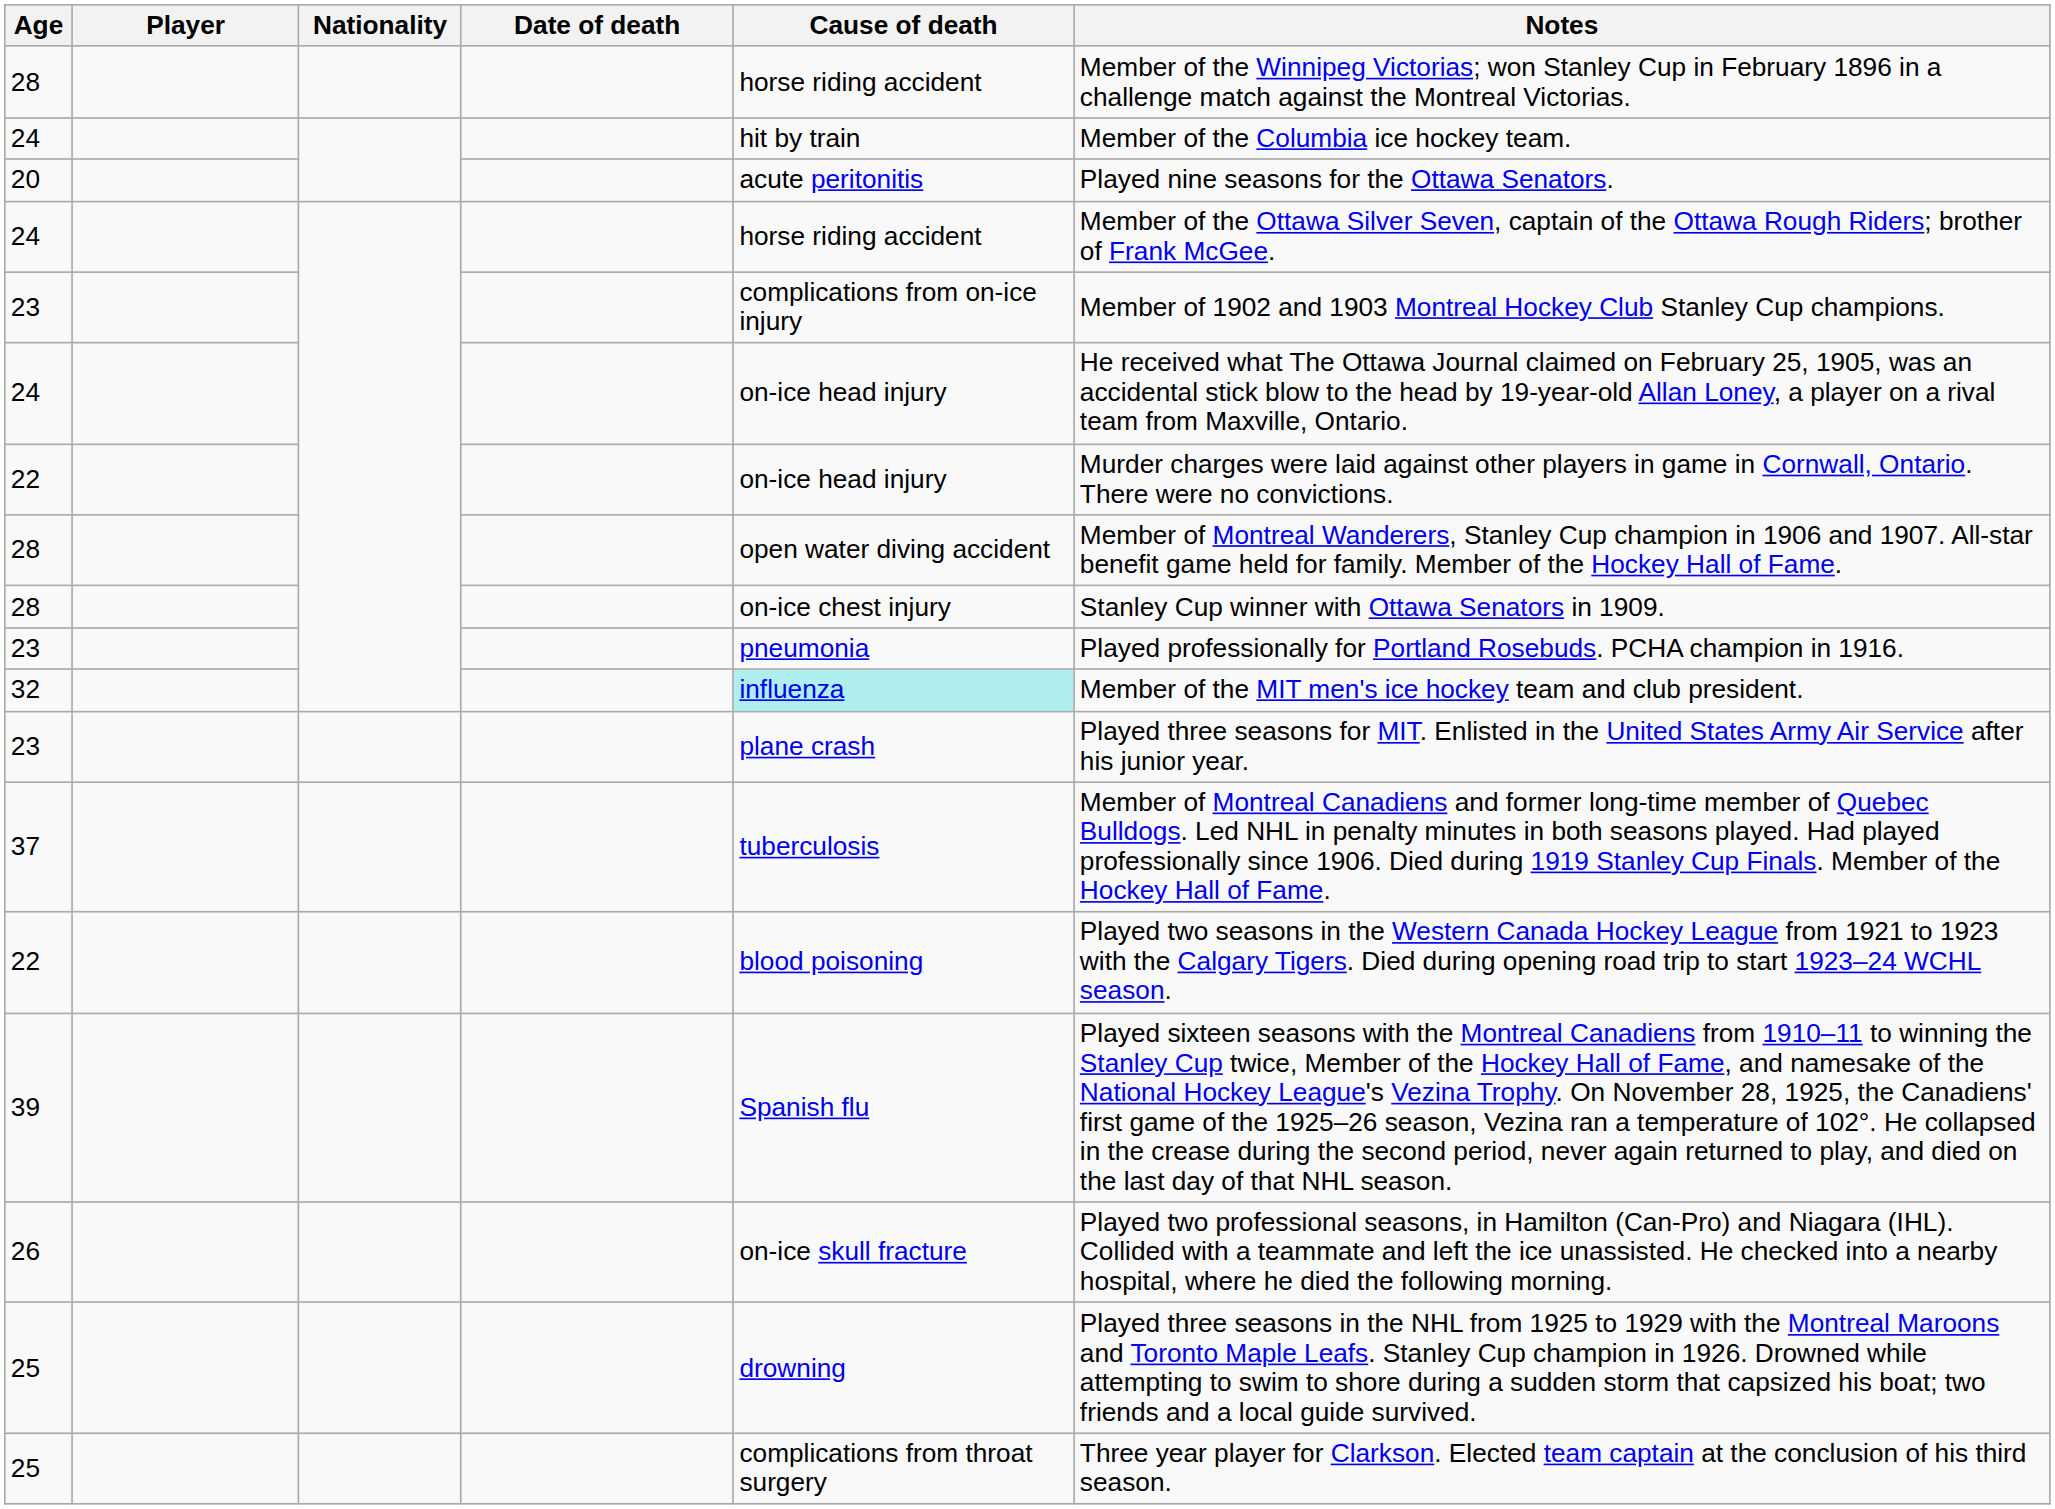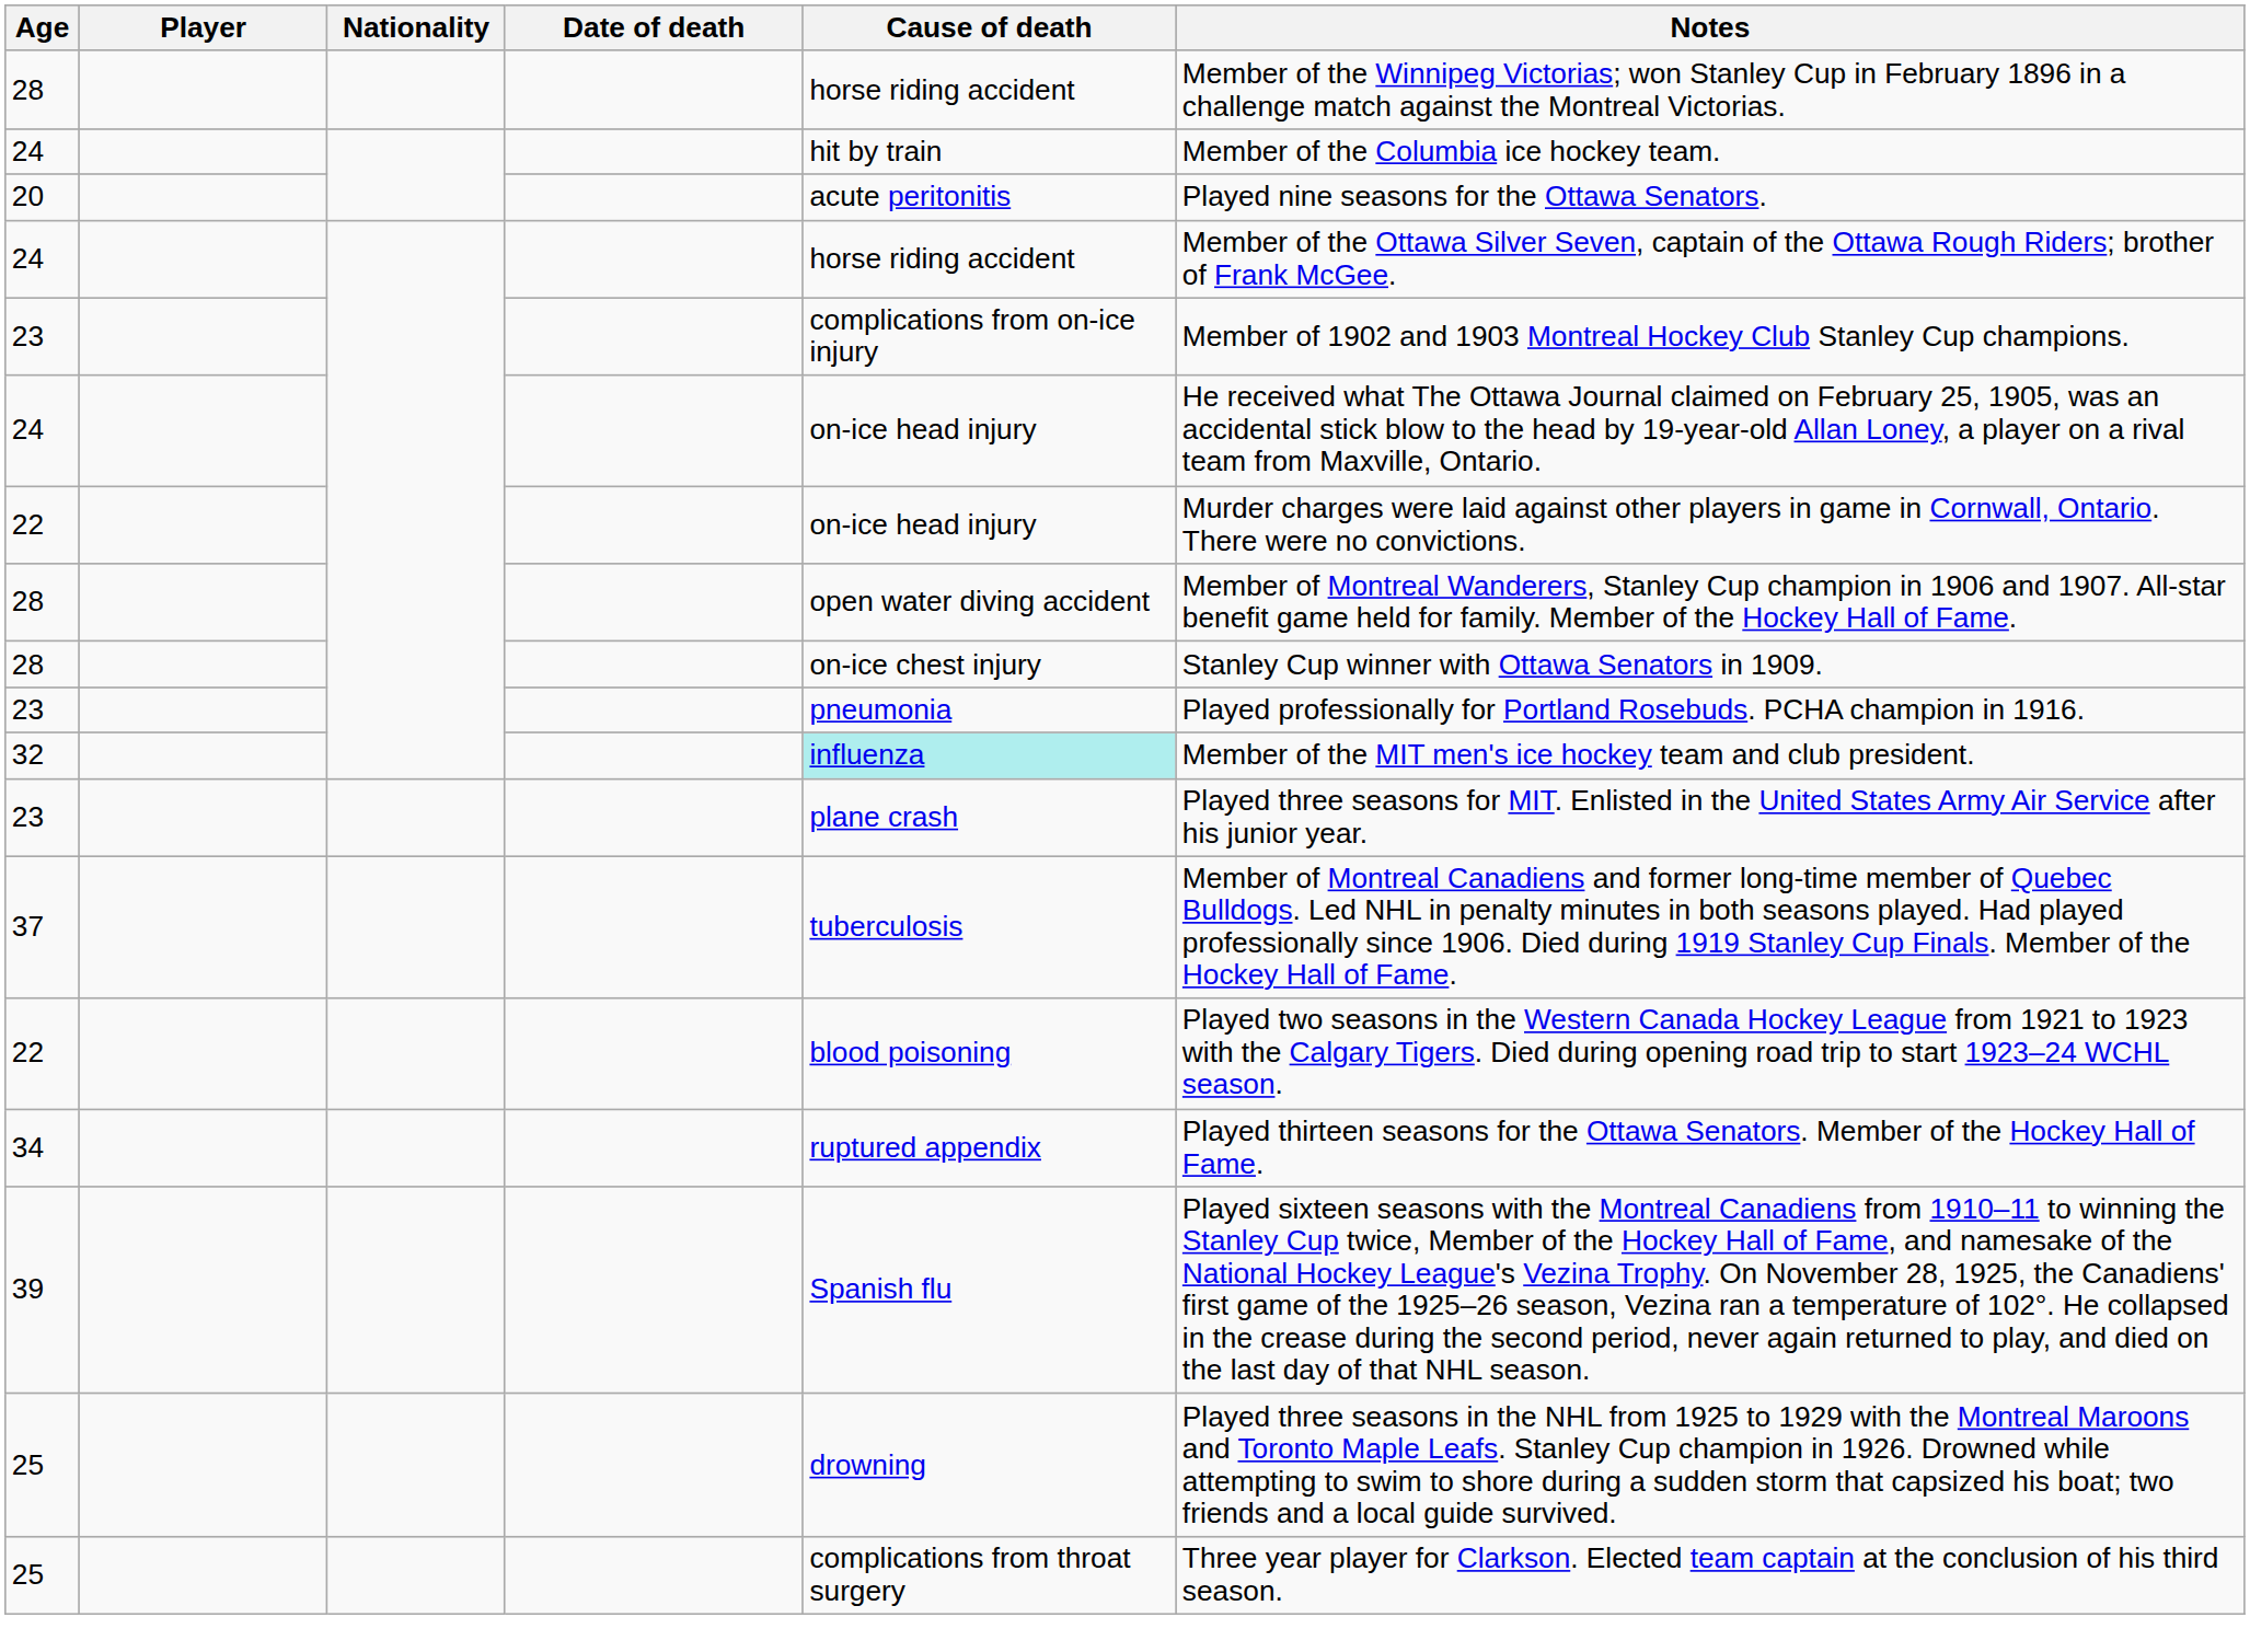 <table class="wikitable sortable">
 <tr>
 <th style="width:2.5%;">Age</th>
 <th style="width:10%;">Player</th>
 <th style="width:7%;">Nationality</th>
 <th style="width:12%;">Date of death</th>
 <th style="width:15%;">Cause of death</th>
 <th style="width:43%;" class="unsortable">Notes</th>
 </tr>
 <tr>
 <td>28</td>
 <td></td>
 <td></td>
 <td></td>
 <td>horse riding accident</td>
 <td>Member of the <a href='#'>Winnipeg Victorias</a>; won Stanley Cup in February 1896 in a challenge match against the Montreal Victorias.</td>
 </tr>
 <tr>
 <td>24</td>
 <td></td>
 <td rowspan=2></td>
 <td></td>
 <td>hit by train</td>
 <td>Member of the <a href='#'>Columbia</a> ice hockey team.</td>
 </tr>
 <tr>
 <td>20</td>
 <td></td>
 <td></td>
 <td>acute <a href='#'>peritonitis</a></td>
 <td>Played nine seasons for the <a href='#'>Ottawa Senators</a>.</td>
 </tr>
 <tr>
 <td>24</td>
 <td></td>
 <td rowspan=8></td>
 <td></td>
 <td>horse riding accident</td>
 <td>Member of the <a href='#'>Ottawa Silver Seven</a>, captain of the <a href='#'>Ottawa Rough Riders</a>; brother of <a href='#'>Frank McGee</a>.</td>
 </tr>
 <tr>
 <td>23</td>
 <td></td>
 <td></td>
 <td>complications from on-ice injury</td>
 <td>Member of 1902 and 1903 <a href='#'>Montreal Hockey Club</a> Stanley Cup champions.</td>
 </tr>
 <tr>
 <td>24</td>
 <td></td>
 <td></td>
 <td>on-ice head injury</td>
 <td>He received what The Ottawa Journal claimed on February 25, 1905, was an accidental stick blow to the head by 19-year-old <a href='#'>Allan Loney</a>, a player on a rival team from Maxville, Ontario.</td>
 </tr>
 <tr>
 <td>22</td>
 <td></td>
 <td></td>
 <td>on-ice head injury</td>
 <td>Murder charges were laid against other players in game in <a href='#'>Cornwall, Ontario</a>. There were no convictions.</td>
 </tr>
 <tr>
 <td>28</td>
 <td></td>
 <td></td>
 <td>open water diving accident</td>
 <td>Member of <a href='#'>Montreal Wanderers</a>, Stanley Cup champion in 1906 and 1907. All-star benefit game held for family. Member of the <a href='#'>Hockey Hall of Fame</a>.</td>
 </tr>
 <tr>
 <td>28</td>
 <td></td>
 <td></td>
 <td>on-ice chest injury</td>
 <td>Stanley Cup winner with <a href='#'>Ottawa Senators</a> in 1909.</td>
 </tr>
 <tr>
 <td>23</td>
 <td></td>
 <td></td>
 <td><a href='#'>pneumonia</a></td>
 <td>Played professionally for <a href='#'>Portland Rosebuds</a>. PCHA champion in 1916.</td>
 </tr>
 <tr>
 <td>32</td>
 <td></td>
 <td></td>
 <td style="background: paleturquoise;"><a href='#'>influenza</a></td>
 <td>Member of the <a href='#'>MIT men's ice hockey</a> team and club president.</td>
 </tr>
 <tr>
 <td>23</td>
 <td></td>
 <td></td>
 <td></td>
 <td><a href='#'>plane crash</a></td>
 <td>Played three seasons for <a href='#'>MIT</a>. Enlisted in the <a href='#'>United States Army Air Service</a> after his junior year.</td>
 </tr>
 <tr>
 <td>37</td>
 <td></td>
 <td></td>
 <td></td>
 <td><a href='#'>tuberculosis</a></td>
 <td>Member of <a href='#'>Montreal Canadiens</a> and former long-time member of <a href='#'>Quebec Bulldogs</a>. Led NHL in penalty minutes in both seasons played. Had played professionally since 1906. Died during <a href='#'>1919 Stanley Cup Finals</a>. Member of the <a href='#'>Hockey Hall of Fame</a>.</td>
 </tr>
 <tr>
 <td>22</td>
 <td></td>
 <td></td>
 <td></td>
 <td><a href='#'>blood poisoning</a></td>
 <td>Played two seasons in the <a href='#'>Western Canada Hockey League</a> from 1921 to 1923 with the <a href='#'>Calgary Tigers</a>. Died during opening road trip to start <a href='#'>1923–24 WCHL season</a>.</td>
 </tr>
 <tr>
+<td>34</td>
+<td></td>
+<td></td>
+<td></td>
+<td><a href='#'>ruptured appendix</a></td>
+<td>Played thirteen seasons for the <a href='#'>Ottawa Senators</a>. Member of the <a href='#'>Hockey Hall of Fame</a>.</td>
+</tr>
+<tr>
 <td>39</td>
 <td></td>
 <td></td>
 <td></td>
 <td><a href='#'>Spanish flu</a></td>
 <td>Played sixteen seasons with the <a href='#'>Montreal Canadiens</a> from <a href='#'>1910–11</a> to  winning the <a href='#'>Stanley Cup</a> twice, Member of the <a href='#'>Hockey Hall of Fame</a>, and namesake of the <a href='#'>National Hockey League</a>'s <a href='#'>Vezina Trophy</a>. On November 28, 1925, the Canadiens' first game of the 1925–26 season, Vezina ran a temperature of 102°. He collapsed in the crease during the second period, never again returned to play, and died on the last day of that NHL season.</td>
-</tr>
-<tr>
-<td>26</td>
-<td></td>
-<td></td>
-<td></td>
-<td>on-ice <a href='#'>skull fracture</a></td>
-<td>Played two professional seasons, in Hamilton (Can-Pro) and Niagara (IHL). Collided with a teammate and left the ice unassisted. He checked into a nearby hospital, where he died the following morning.</td>
 </tr>
 <tr>
 <td>25</td>
 <td></td>
 <td></td>
 <td></td>
 <td><a href='#'>drowning</a></td>
 <td>Played three seasons in the NHL from 1925 to 1929 with the <a href='#'>Montreal Maroons</a> and <a href='#'>Toronto Maple Leafs</a>. Stanley Cup champion in 1926. Drowned while attempting to swim to shore during a sudden storm that capsized his boat; two friends and a local guide survived.</td>
 </tr>
 <tr>
 <td>25</td>
 <td></td>
 <td></td>
 <td></td>
 <td>complications from throat surgery</td>
 <td>Three year player for <a href='#'>Clarkson</a>. Elected <a href='#'>team captain</a> at the conclusion of his third season.</td>
 </tr>
 </table>
